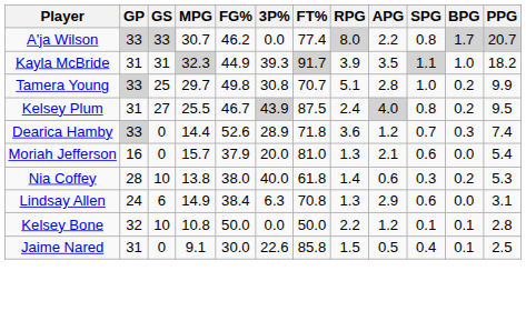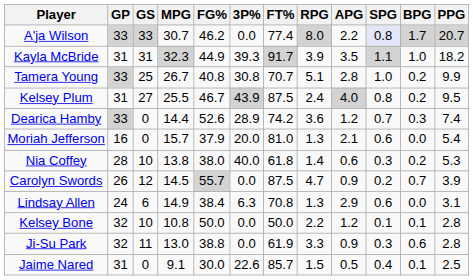 <table class="wikitable sortable" style="text-align:center;">
 <tr>
 <th style=>Player</th>
 <th style=>GP</th>
 <th style=>GS</th>
 <th style=>MPG</th>
 <th style=>FG%</th>
 <th style=>3P%</th>
 <th style=>FT%</th>
 <th style=>RPG</th>
 <th style=>APG</th>
 <th style=>SPG</th>
 <th style=>BPG</th>
 <th style=>PPG</th>
 </tr>
 <tr>
 <td><a href='#'>A'ja Wilson</a></td>
 <td style="background:#D3D3D3;">33</td>
 <td style="background:#D3D3D3;">33</td>
 <td>30.7</td>
 <td>46.2</td>
 <td>0.0</td>
 <td>77.4</td>
 <td style="background:#D3D3D3;">8.0</td>
 <td>2.2</td>
-<td>0.8</td>
+<td style="background: lavender;">0.8</td>
 <td style="background:#D3D3D3;">1.7</td>
 <td style="background:#D3D3D3;">20.7</td>
 </tr>
 <tr>
 <td><a href='#'>Kayla McBride</a></td>
 <td>31</td>
 <td>31</td>
 <td style="background:#D3D3D3;">32.3</td>
 <td>44.9</td>
 <td>39.3</td>
 <td style="background:#D3D3D3;">91.7</td>
 <td>3.9</td>
 <td>3.5</td>
 <td style="background:#D3D3D3;">1.1</td>
 <td>1.0</td>
 <td>18.2</td>
 </tr>
 <tr>
 <td><a href='#'>Tamera Young</a></td>
 <td style="background:#D3D3D3;">33</td>
 <td>25</td>
-<td>29.7</td>
-<td>49.8</td>
+<td>26.7</td>
+<td>40.8</td>
 <td>30.8</td>
 <td>70.7</td>
 <td>5.1</td>
 <td>2.8</td>
 <td>1.0</td>
 <td>0.2</td>
 <td>9.9</td>
 </tr>
 <tr>
 <td><a href='#'>Kelsey Plum</a></td>
 <td>31</td>
 <td>27</td>
 <td>25.5</td>
 <td>46.7</td>
 <td style="background:#D3D3D3;">43.9</td>
 <td>87.5</td>
 <td>2.4</td>
 <td style="background:#D3D3D3;">4.0</td>
 <td>0.8</td>
 <td>0.2</td>
 <td>9.5</td>
 </tr>
 <tr>
 <td><a href='#'>Dearica Hamby</a></td>
 <td style="background:#D3D3D3;">33</td>
 <td>0</td>
 <td>14.4</td>
 <td>52.6</td>
 <td>28.9</td>
-<td>71.8</td>
+<td>74.2</td>
 <td>3.6</td>
 <td>1.2</td>
 <td>0.7</td>
 <td>0.3</td>
 <td>7.4</td>
 </tr>
 <tr>
 <td><a href='#'>Moriah Jefferson</a></td>
 <td>16</td>
 <td>0</td>
 <td>15.7</td>
 <td>37.9</td>
 <td>20.0</td>
 <td>81.0</td>
 <td>1.3</td>
 <td>2.1</td>
 <td>0.6</td>
 <td>0.0</td>
 <td>5.4</td>
 </tr>
 <tr>
 <td><a href='#'>Nia Coffey</a></td>
 <td>28</td>
 <td>10</td>
 <td>13.8</td>
 <td>38.0</td>
 <td>40.0</td>
 <td>61.8</td>
 <td>1.4</td>
 <td>0.6</td>
 <td>0.3</td>
 <td>0.2</td>
 <td>5.3</td>
 </tr>
 <tr>
+<td><a href='#'>Carolyn Swords</a></td>
+<td>26</td>
+<td>12</td>
+<td>14.5</td>
+<td style="background:#D3D3D3;">55.7</td>
+<td>0.0</td>
+<td>87.5</td>
+<td>4.7</td>
+<td>0.9</td>
+<td>0.2</td>
+<td>0.7</td>
+<td>3.9</td>
+</tr>
+<tr>
 <td><a href='#'>Lindsay Allen</a></td>
 <td>24</td>
 <td>6</td>
 <td>14.9</td>
 <td>38.4</td>
 <td>6.3</td>
 <td>70.8</td>
 <td>1.3</td>
 <td>2.9</td>
 <td>0.6</td>
 <td>0.0</td>
 <td>3.1</td>
 </tr>
 <tr>
 <td><a href='#'>Kelsey Bone</a></td>
 <td>32</td>
 <td>10</td>
 <td>10.8</td>
 <td>50.0</td>
 <td>0.0</td>
 <td>50.0</td>
 <td>2.2</td>
 <td>1.2</td>
 <td>0.1</td>
 <td>0.1</td>
 <td>2.8</td>
 </tr>
 <tr>
+<td><a href='#'>Ji-Su Park</a></td>
+<td>32</td>
+<td>11</td>
+<td>13.0</td>
+<td>38.8</td>
+<td>0.0</td>
+<td>61.9</td>
+<td>3.3</td>
+<td>0.9</td>
+<td>0.3</td>
+<td>0.6</td>
+<td>2.8</td>
+</tr>
+<tr>
 <td><a href='#'>Jaime Nared</a></td>
 <td>31</td>
 <td>0</td>
 <td>9.1</td>
 <td>30.0</td>
 <td>22.6</td>
-<td>85.8</td>
+<td>85.7</td>
 <td>1.5</td>
 <td>0.5</td>
 <td>0.4</td>
 <td>0.1</td>
 <td>2.5</td>
 </tr>
 </table>
